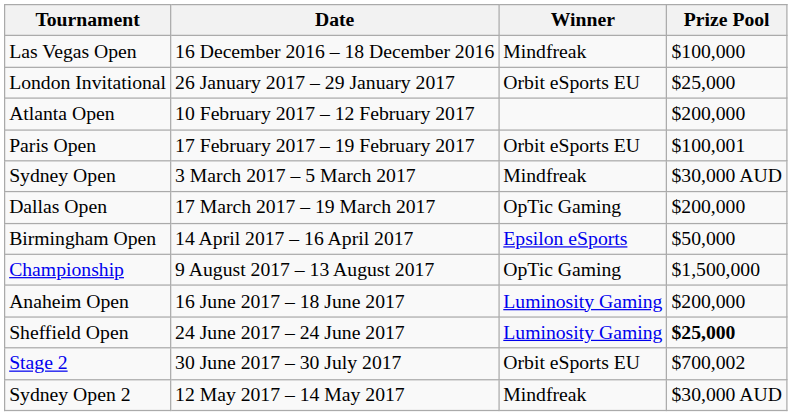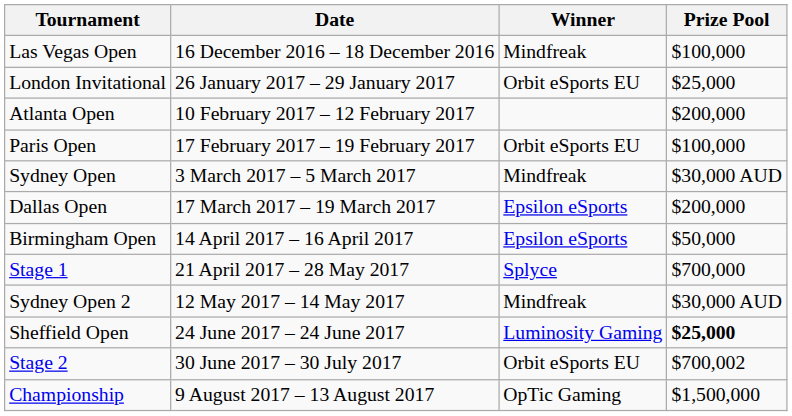 <table class="wikitable">
 <tr>
 <th>Tournament</th>
 <th>Date</th>
 <th>Winner</th>
 <th>Prize Pool</th>
 </tr>
 <tr>
 <td>Las Vegas Open</td>
 <td>16 December 2016 – 18 December 2016</td>
 <td>Mindfreak</td>
 <td>$100,000</td>
 </tr>
 <tr>
 <td>London Invitational</td>
 <td>26 January 2017 – 29 January 2017</td>
 <td>Orbit eSports EU</td>
 <td>$25,000</td>
 </tr>
 <tr>
 <td>Atlanta Open</td>
 <td>10 February 2017 – 12 February 2017</td>
 <td></td>
 <td>$200,000</td>
 </tr>
 <tr>
 <td>Paris Open</td>
 <td>17 February 2017 – 19 February 2017</td>
 <td>Orbit eSports EU</td>
-<td>$100,001</td>
+<td>$100,000</td>
 </tr>
 <tr>
 <td>Sydney Open</td>
 <td>3 March 2017 – 5 March 2017</td>
 <td>Mindfreak</td>
 <td>$30,000 AUD</td>
 </tr>
 <tr>
 <td>Dallas Open</td>
 <td>17 March 2017 – 19 March 2017</td>
-<td>OpTic Gaming</td>
+<td><a href='#'>Epsilon eSports</a></td>
 <td>$200,000</td>
 </tr>
 <tr>
 <td>Birmingham Open</td>
 <td>14 April 2017 – 16 April 2017</td>
 <td><a href='#'>Epsilon eSports</a></td>
 <td>$50,000</td>
 </tr>
 <tr>
-<td><a href='#'>Championship</a></td>
-<td>9 August 2017 – 13 August 2017</td>
-<td>OpTic Gaming</td>
-<td>$1,500,000</td>
+<td><a href='#'>Stage 1</a></td>
+<td>21 April 2017 – 28 May 2017</td>
+<td><a href='#'>Splyce</a></td>
+<td>$700,000</td>
 </tr>
 <tr>
-<td>Anaheim Open</td>
-<td>16 June 2017 – 18 June 2017</td>
-<td><a href='#'>Luminosity Gaming</a></td>
-<td>$200,000</td>
+<td>Sydney Open 2</td>
+<td>12 May 2017 – 14 May 2017</td>
+<td>Mindfreak</td>
+<td>$30,000 AUD</td>
 </tr>
 <tr>
 <td>Sheffield Open</td>
 <td>24 June 2017 – 24 June 2017</td>
 <td><a href='#'>Luminosity Gaming</a></td>
 <td><strong>$25,000</strong></td>
 </tr>
 <tr>
 <td><a href='#'>Stage 2</a></td>
 <td>30 June 2017 – 30 July 2017</td>
 <td>Orbit eSports EU</td>
 <td>$700,002</td>
 </tr>
 <tr>
-<td>Sydney Open 2</td>
-<td>12 May 2017 – 14 May 2017</td>
-<td>Mindfreak</td>
-<td>$30,000 AUD</td>
+<td><a href='#'>Championship</a></td>
+<td>9 August 2017 – 13 August 2017</td>
+<td>OpTic Gaming</td>
+<td>$1,500,000</td>
 </tr>
 </table>
